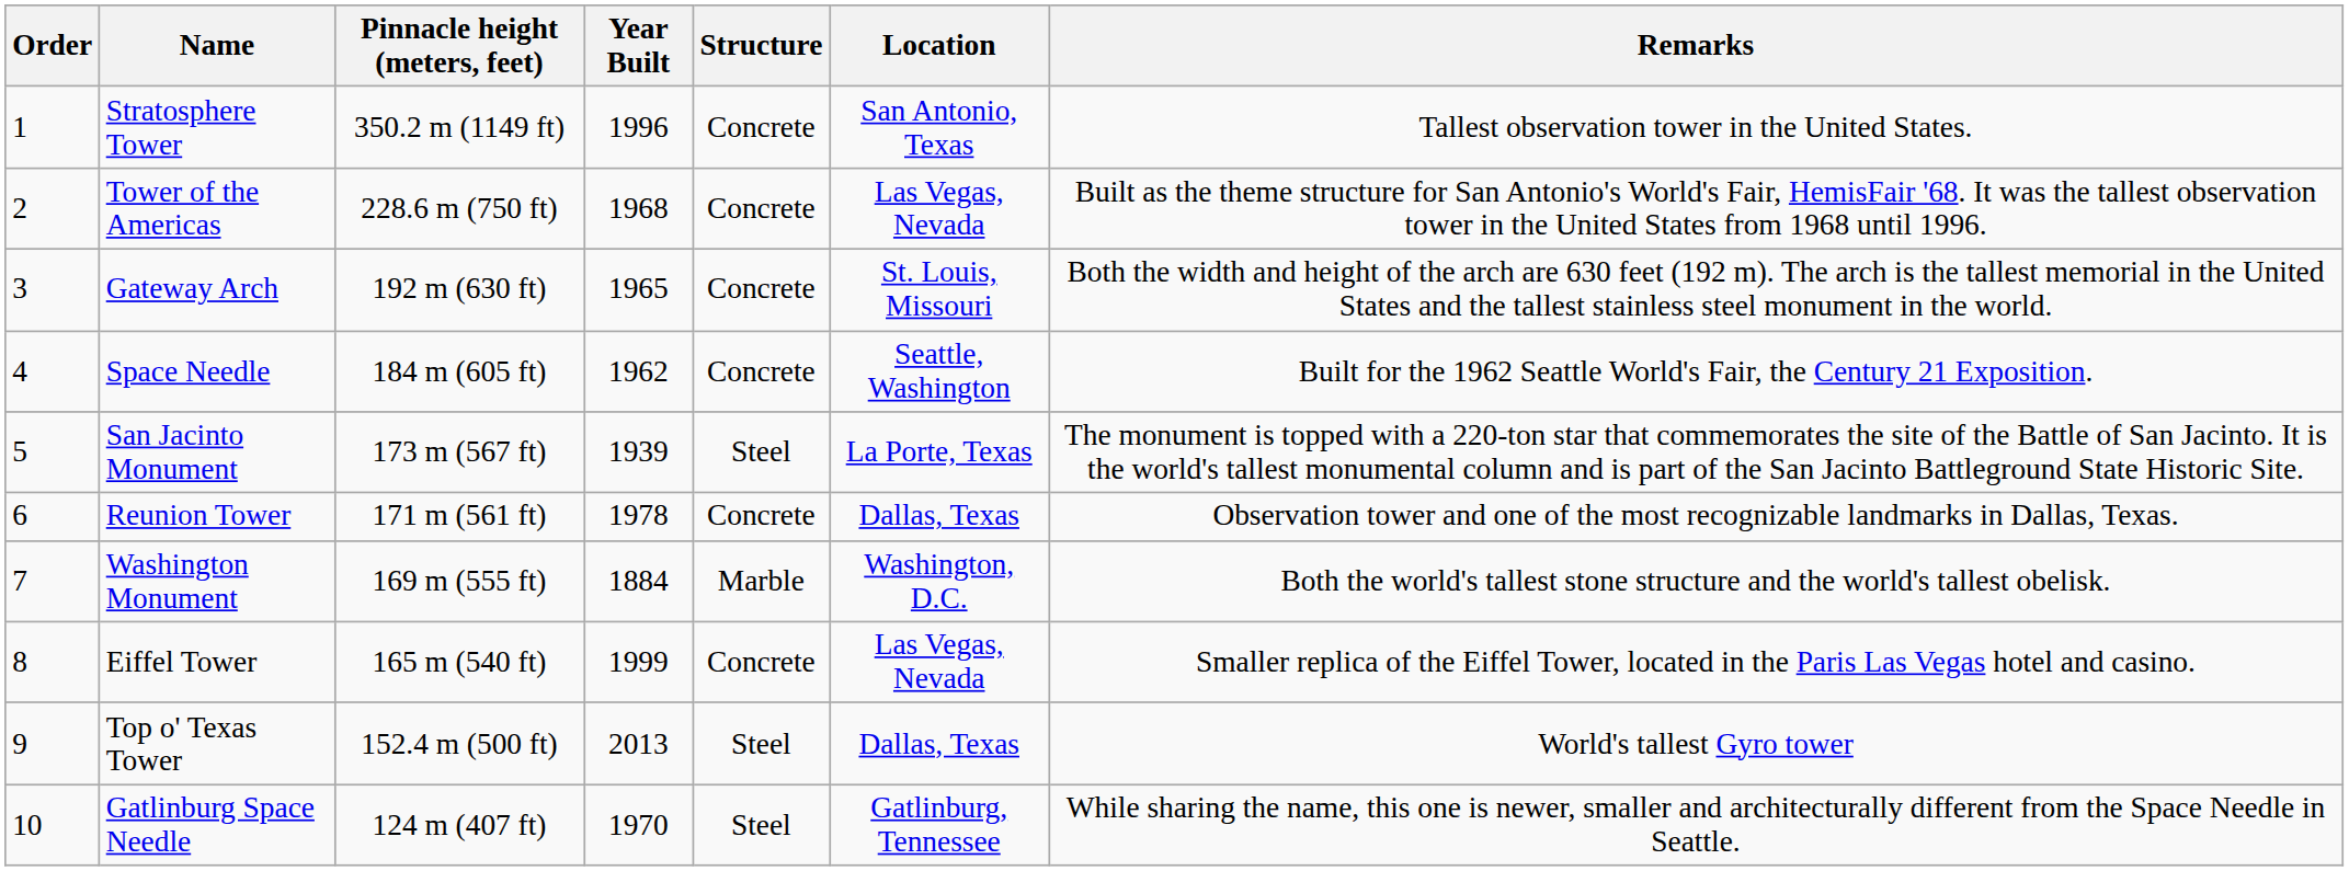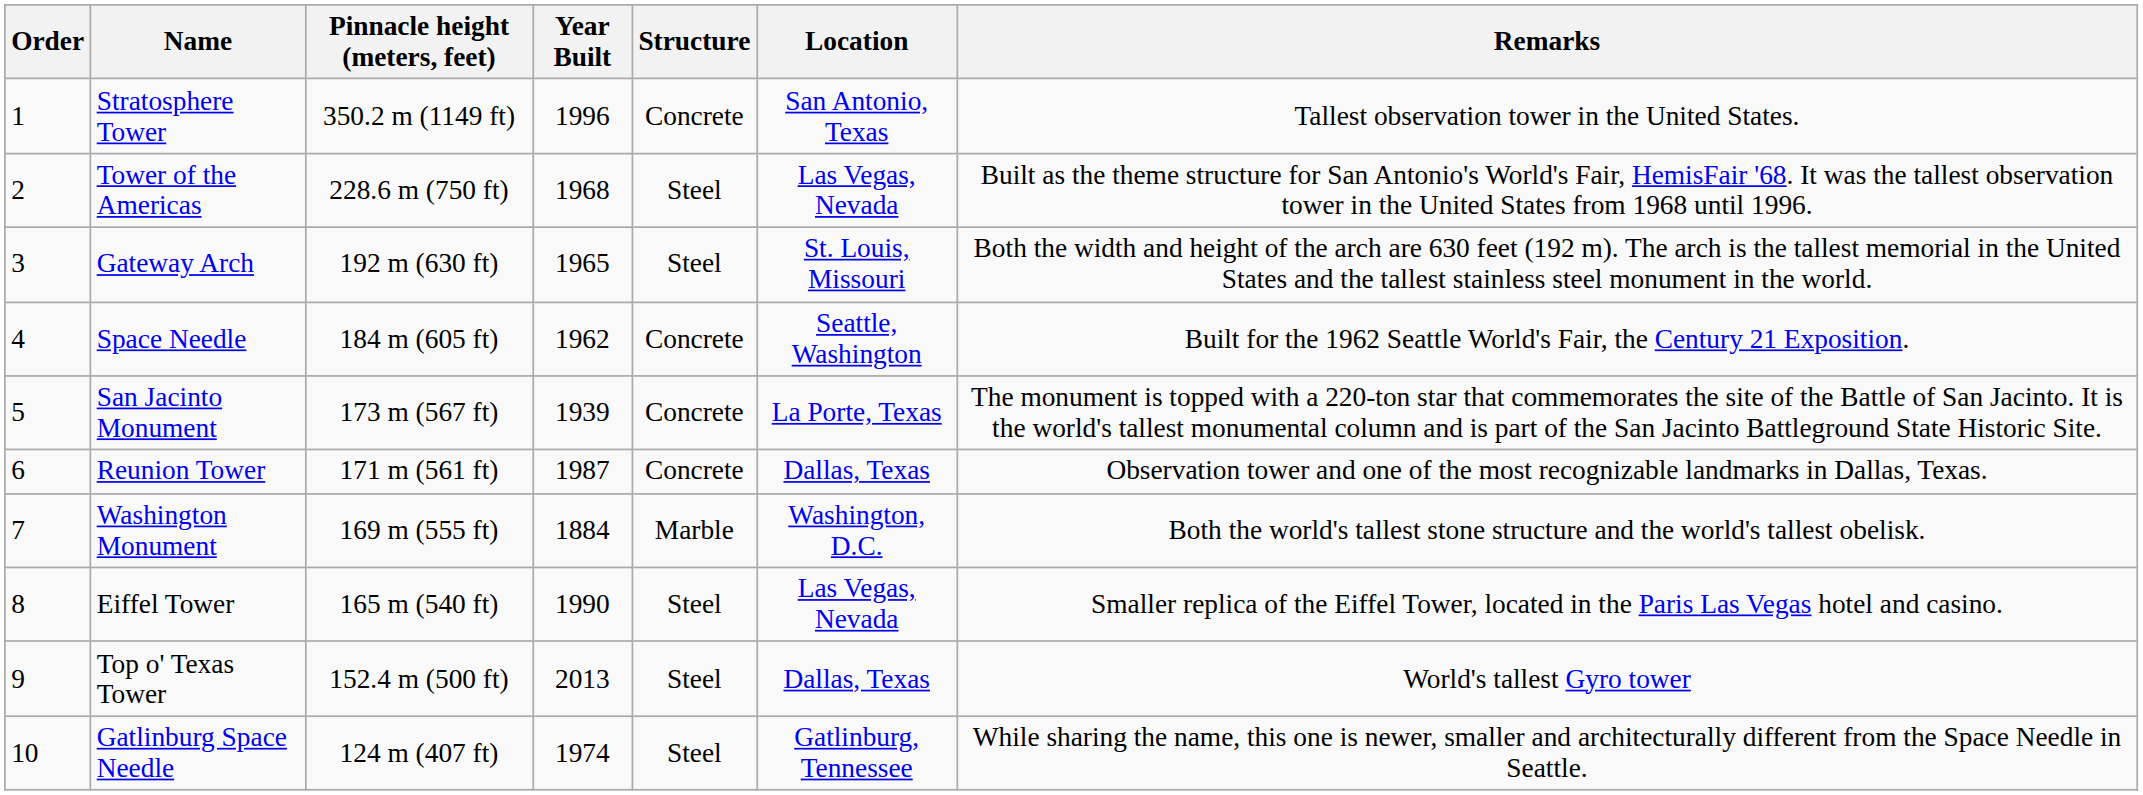 <table class="wikitable sortable" style="text-align:left;">
 <tr>
 <th>Order</th>
 <th>Name</th>
 <th>Pinnacle height (meters, feet)</th>
 <th>Year Built</th>
 <th>Structure</th>
 <th>Location</th>
 <th>Remarks</th>
 </tr>
 <tr MEOW>
 <td>1</td>
 <td><a href='#'>Stratosphere Tower</a></td>
 <td align="center">350.2 m (1149 ft)</td>
 <td align="center">1996</td>
 <td align="center">Concrete</td>
 <td align="center"><a href='#'>San Antonio, Texas</a></td>
 <td align="center">Tallest observation tower in the United States.</td>
 </tr>
 <tr>
 <td>2</td>
 <td><a href='#'>Tower of the Americas</a></td>
 <td align="center">228.6 m (750 ft)</td>
 <td align="center">1968</td>
-<td align="center">Concrete</td>
+<td align="center">Steel</td>
 <td align="center"><a href='#'>Las Vegas, Nevada</a></td>
 <td align="center">Built as the theme structure for San Antonio's World's Fair, <a href='#'>HemisFair '68</a>.  It was the tallest observation tower in the United States from 1968 until 1996.</td>
 </tr>
 <tr>
 <td>3</td>
 <td><a href='#'>Gateway Arch</a></td>
 <td align="center">192 m (630 ft)</td>
 <td align="center">1965</td>
-<td align="center">Concrete</td>
+<td align="center">Steel</td>
 <td align="center"><a href='#'>St. Louis, Missouri</a></td>
 <td align="center">Both the width and height of the arch are 630 feet (192 m). The arch is the tallest memorial in the United States and the tallest stainless steel monument in the world.</td>
 </tr>
 <tr>
 <td>4</td>
 <td><a href='#'>Space Needle</a></td>
 <td align="center">184 m (605 ft)</td>
 <td align="center">1962</td>
 <td align="center">Concrete</td>
 <td align="center"><a href='#'>Seattle, Washington</a></td>
 <td align="center">Built for the 1962 Seattle World's Fair, the <a href='#'>Century 21 Exposition</a>.</td>
 </tr>
 <tr>
 <td>5</td>
 <td><a href='#'>San Jacinto Monument</a></td>
 <td align="center">173 m (567 ft)</td>
 <td align="center">1939</td>
-<td align="center">Steel</td>
+<td align="center">Concrete</td>
 <td align="center"><a href='#'>La Porte, Texas</a></td>
 <td align="center">The monument is topped with a 220-ton star that commemorates the site of the Battle of San Jacinto. It is the world's tallest monumental column and is part of the San Jacinto Battleground State Historic Site.</td>
 </tr>
 <tr>
 <td>6</td>
 <td><a href='#'>Reunion Tower</a></td>
 <td align="center">171 m (561 ft)</td>
-<td align="center">1978</td>
+<td align="center">1987</td>
 <td align="center">Concrete</td>
 <td align="center"><a href='#'>Dallas, Texas</a></td>
 <td align="center">Observation tower and one of the most recognizable landmarks in Dallas, Texas.</td>
 </tr>
 <tr>
 <td>7</td>
 <td><a href='#'>Washington Monument</a></td>
 <td align="center">169 m (555 ft)</td>
 <td align="center">1884</td>
 <td align="center">Marble</td>
 <td align="center"><a href='#'>Washington, D.C.</a></td>
 <td align="center">Both the world's tallest stone structure and the world's tallest obelisk.</td>
 </tr>
 <tr>
 <td>8</td>
 <td>Eiffel Tower</td>
 <td align="center">165 m (540 ft)</td>
-<td align="center">1999</td>
-<td align="center">Concrete</td>
+<td align="center">1990</td>
+<td align="center">Steel</td>
 <td align="center"><a href='#'>Las Vegas, Nevada</a></td>
 <td align="center">Smaller replica of the Eiffel Tower, located in the <a href='#'>Paris Las Vegas</a> hotel and casino.</td>
 </tr>
 <tr>
 <td>9</td>
 <td>Top o' Texas Tower</td>
 <td align="center">152.4 m (500 ft)</td>
 <td align="center">2013</td>
 <td align="center">Steel</td>
 <td align="center"><a href='#'>Dallas, Texas</a></td>
 <td align="center">World's tallest <a href='#'>Gyro tower</a></td>
 </tr>
 <tr>
 <td>10</td>
 <td><a href='#'>Gatlinburg Space Needle</a></td>
 <td align="center">124 m (407 ft)</td>
-<td align="center">1970</td>
+<td align="center">1974</td>
 <td align="center">Steel</td>
 <td align="center"><a href='#'>Gatlinburg, Tennessee</a></td>
 <td align="center">While sharing the name, this one is newer, smaller and architecturally different from the Space Needle in Seattle.</td>
 </tr>
 </table>
